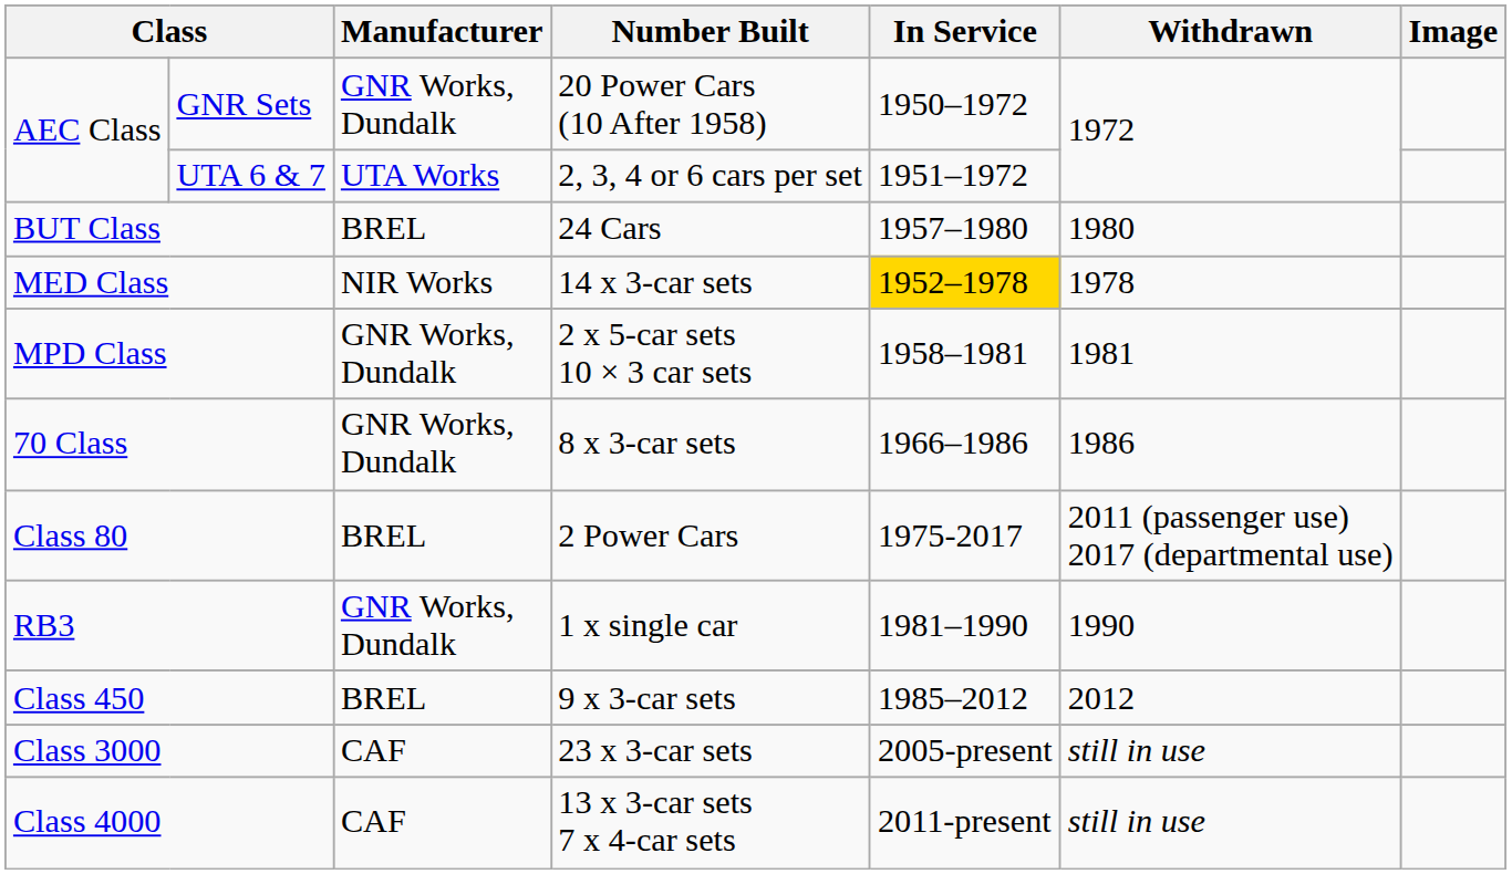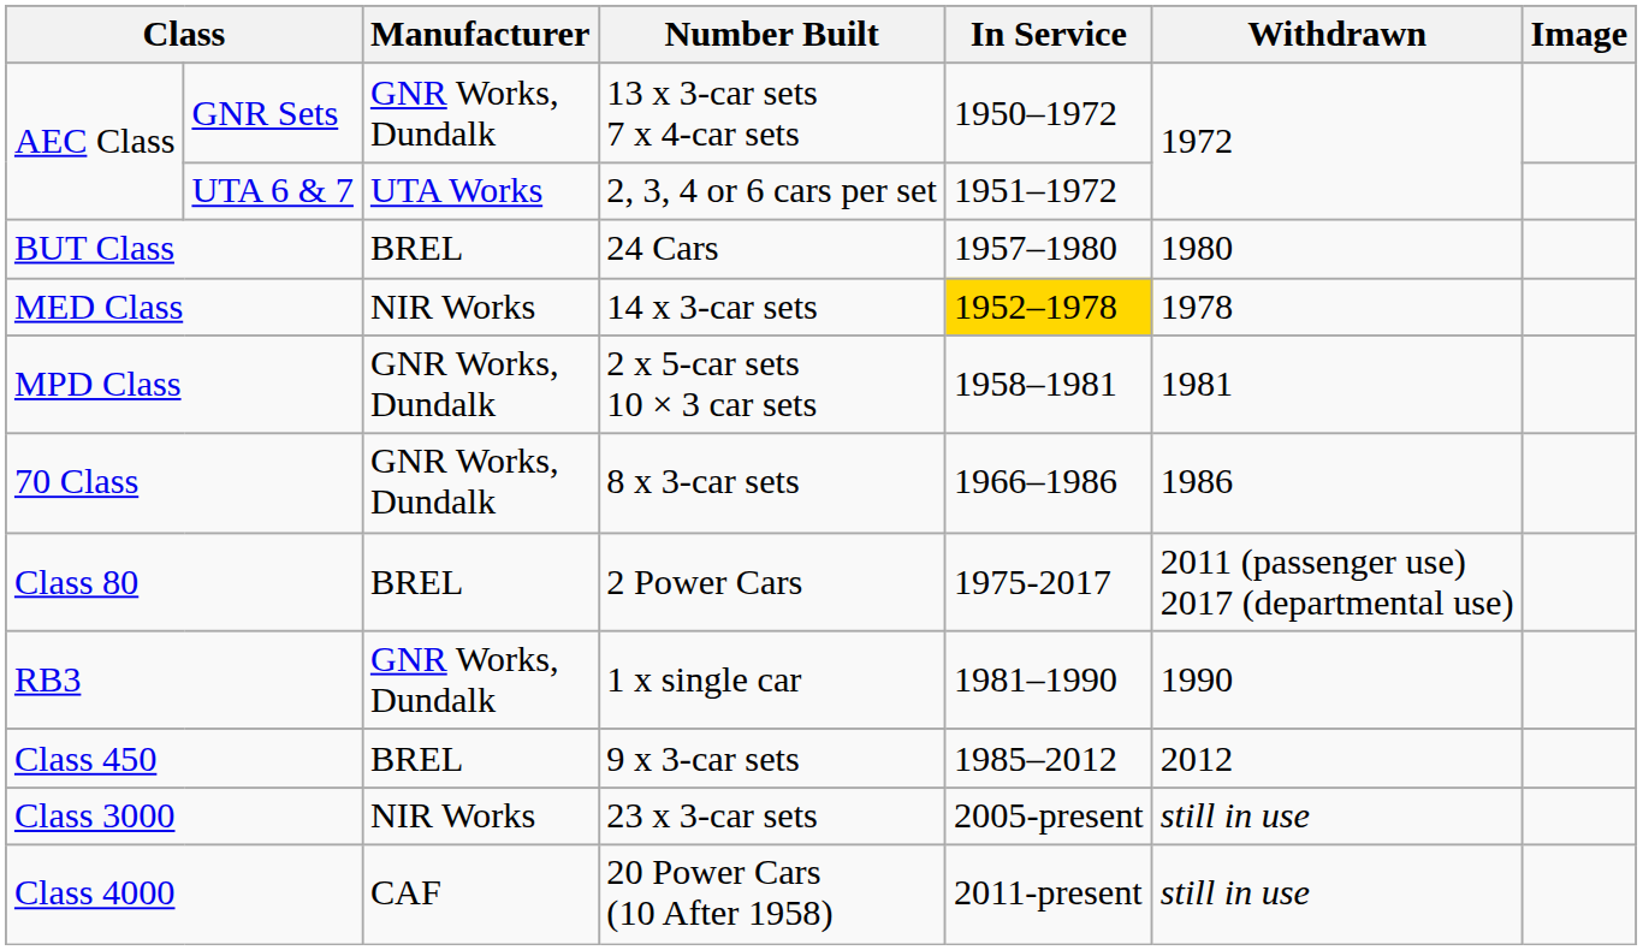 <table class="sort wikitable sortable">
 <tr>
 <th colspan="2">Class</th>
 <th>Manufacturer</th>
 <th>Number Built</th>
 <th>In Service</th>
 <th>Withdrawn</th>
 <th>Image</th>
 </tr>
 <tr>
 <td rowspan="2"><a href='#'>AEC</a> Class</td>
 <td><a href='#'>GNR Sets</a></td>
 <td><a href='#'>GNR</a> Works,<br>Dundalk</td>
-<td>20 Power Cars<br>(10 After 1958)</td>
+<td>13 x 3-car sets<br>7 x 4-car sets</td>
 <td>1950–1972</td>
 <td rowspan="2">1972</td>
 <td></td>
 </tr>
 <tr>
 <td><a href='#'>UTA 6 & 7</a></td>
 <td><a href='#'>UTA Works</a></td>
 <td>2, 3, 4 or 6 cars per set</td>
 <td>1951–1972</td>
 <td></td>
 </tr>
 <tr>
 <td colspan="2"><a href='#'>BUT Class</a></td>
 <td>BREL</td>
 <td>24 Cars</td>
 <td>1957–1980</td>
 <td>1980</td>
 <td></td>
 </tr>
 <tr>
 <td colspan="2"><a href='#'>MED Class</a></td>
 <td>NIR Works</td>
 <td>14 x 3-car sets</td>
 <td style="background: gold;">1952–1978</td>
 <td>1978</td>
 <td></td>
 </tr>
 <tr>
 <td colspan="2"><a href='#'>MPD Class</a></td>
 <td>GNR Works,<br>Dundalk</td>
 <td>2 x 5-car sets<br>10 × 3 car sets</td>
 <td>1958–1981</td>
 <td>1981</td>
 <td></td>
 </tr>
 <tr>
 <td colspan="2"><a href='#'>70 Class</a></td>
 <td>GNR Works,<br>Dundalk</td>
 <td>8 x 3-car sets</td>
 <td>1966–1986</td>
 <td>1986</td>
 <td></td>
 </tr>
 <tr>
 <td colspan="2"><a href='#'>Class 80</a></td>
 <td>BREL</td>
 <td>2 Power Cars</td>
 <td>1975-2017</td>
 <td>2011 (passenger use)<br>2017 (departmental use)</td>
 <td></td>
 </tr>
 <tr>
 <td colspan="2"><a href='#'>RB3</a></td>
 <td><a href='#'>GNR</a> Works,<br>Dundalk</td>
 <td>1 x single car</td>
 <td>1981–1990</td>
 <td>1990</td>
 <td></td>
 </tr>
 <tr>
 <td colspan="2"><a href='#'>Class 450</a></td>
 <td>BREL</td>
 <td>9 x 3-car sets</td>
 <td>1985–2012</td>
 <td>2012</td>
 <td></td>
 </tr>
 <tr>
 <td colspan="2"><a href='#'>Class 3000</a></td>
-<td>CAF</td>
+<td>NIR Works</td>
 <td>23 x 3-car sets</td>
 <td>2005-present</td>
 <td><em>still in use</em></td>
 <td></td>
 </tr>
 <tr>
 <td colspan="2"><a href='#'>Class 4000</a></td>
 <td>CAF</td>
-<td>13 x 3-car sets<br>7 x 4-car sets</td>
+<td>20 Power Cars<br>(10 After 1958)</td>
 <td>2011-present</td>
 <td><em>still in use</em></td>
 <td></td>
 </tr>
 </table>
